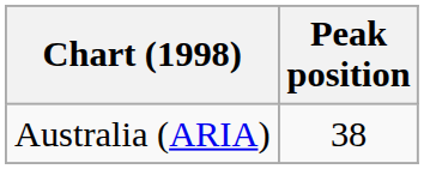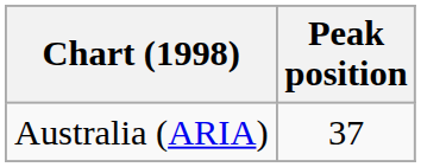 <table class="wikitable">
 <tr>
 <th>Chart (1998)</th>
 <th>Peak<br>position</th>
 </tr>
 <tr>
 <td align="left">Australia (<a href='#'>ARIA</a>)</td>
-<td align="center">38</td>
+<td align="center">37</td>
 </tr>
 </table>
